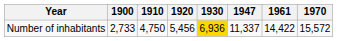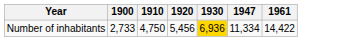 <table class="wikitable">
 <tr>
 <th>Year</th>
 <th>1900</th>
 <th>1910</th>
 <th>1920</th>
 <th>1930</th>
 <th>1947</th>
 <th>1961</th>
-<th>1970</th>
 </tr>
 <tr>
 <td>Number of inhabitants</td>
 <td>2,733</td>
 <td>4,750</td>
 <td>5,456</td>
 <td style="background: gold;">6,936</td>
-<td>11,337</td>
+<td>11,334</td>
 <td>14,422</td>
-<td>15,572</td>
 </tr>
 </table>
